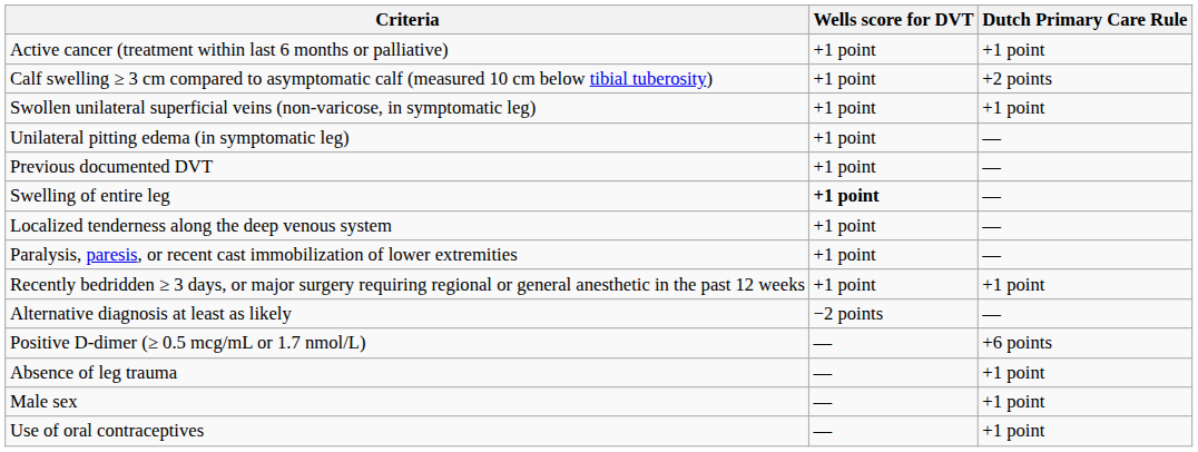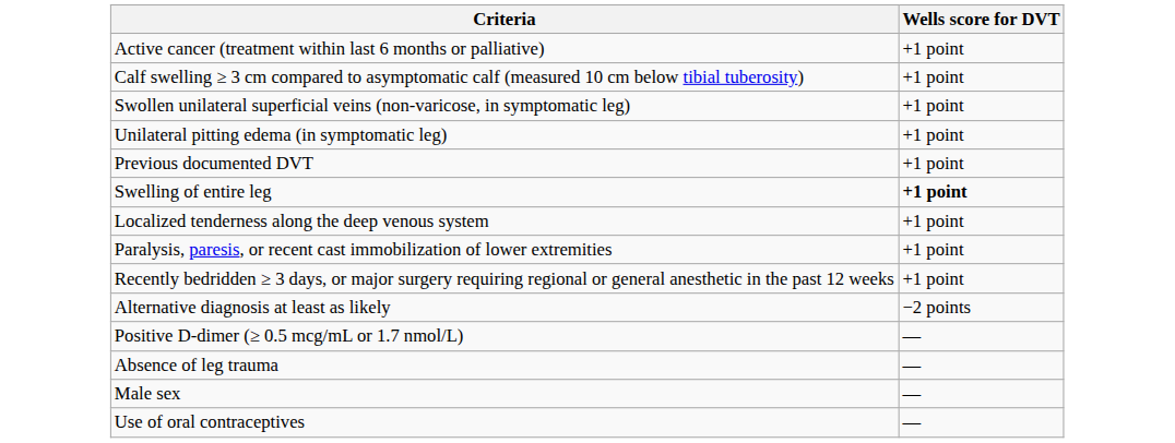 <table class="wikitable" style="margin-left: auto; margin-right: auto">
 <tr>
 <th>Criteria</th>
 <th>Wells score for DVT</th>
-<th>Dutch Primary Care Rule</th>
 </tr>
 <tr>
 <td>Active cancer (treatment within last 6 months or palliative)</td>
-<td>+1 point</td>
 <td>+1 point</td>
 </tr>
 <tr>
 <td>Calf swelling ≥ 3 cm compared to asymptomatic calf (measured 10 cm below <a href='#'>tibial tuberosity</a>)</td>
 <td>+1 point</td>
-<td>+2 points</td>
 </tr>
 <tr>
 <td>Swollen unilateral superficial veins (non-varicose, in symptomatic leg)</td>
-<td>+1 point</td>
 <td>+1 point</td>
 </tr>
 <tr>
 <td>Unilateral pitting edema (in symptomatic leg)</td>
 <td>+1 point</td>
-<td>—</td>
 </tr>
 <tr>
 <td>Previous documented DVT</td>
 <td>+1 point</td>
-<td>—</td>
 </tr>
 <tr>
 <td>Swelling of entire leg</td>
 <td><strong>+1 point</strong></td>
-<td>—</td>
 </tr>
 <tr>
 <td>Localized tenderness along the deep venous system</td>
 <td>+1 point</td>
-<td>—</td>
 </tr>
 <tr>
 <td>Paralysis, <a href='#'>paresis</a>, or recent cast immobilization of lower extremities</td>
 <td>+1 point</td>
-<td>—</td>
 </tr>
 <tr>
 <td>Recently bedridden ≥ 3 days, or major surgery requiring regional or general anesthetic in the past 12 weeks</td>
-<td>+1 point</td>
 <td>+1 point</td>
 </tr>
 <tr>
 <td>Alternative diagnosis at least as likely</td>
 <td>−2 points</td>
-<td>—</td>
 </tr>
 <tr>
 <td>Positive D-dimer (≥ 0.5 mcg/mL or 1.7 nmol/L)</td>
 <td>—</td>
-<td>+6 points</td>
 </tr>
 <tr>
 <td>Absence of leg trauma</td>
 <td>—</td>
-<td>+1 point</td>
 </tr>
 <tr>
 <td>Male sex</td>
 <td>—</td>
-<td>+1 point</td>
 </tr>
 <tr>
 <td>Use of oral contraceptives</td>
 <td>—</td>
-<td>+1 point</td>
 </tr>
 </table>
